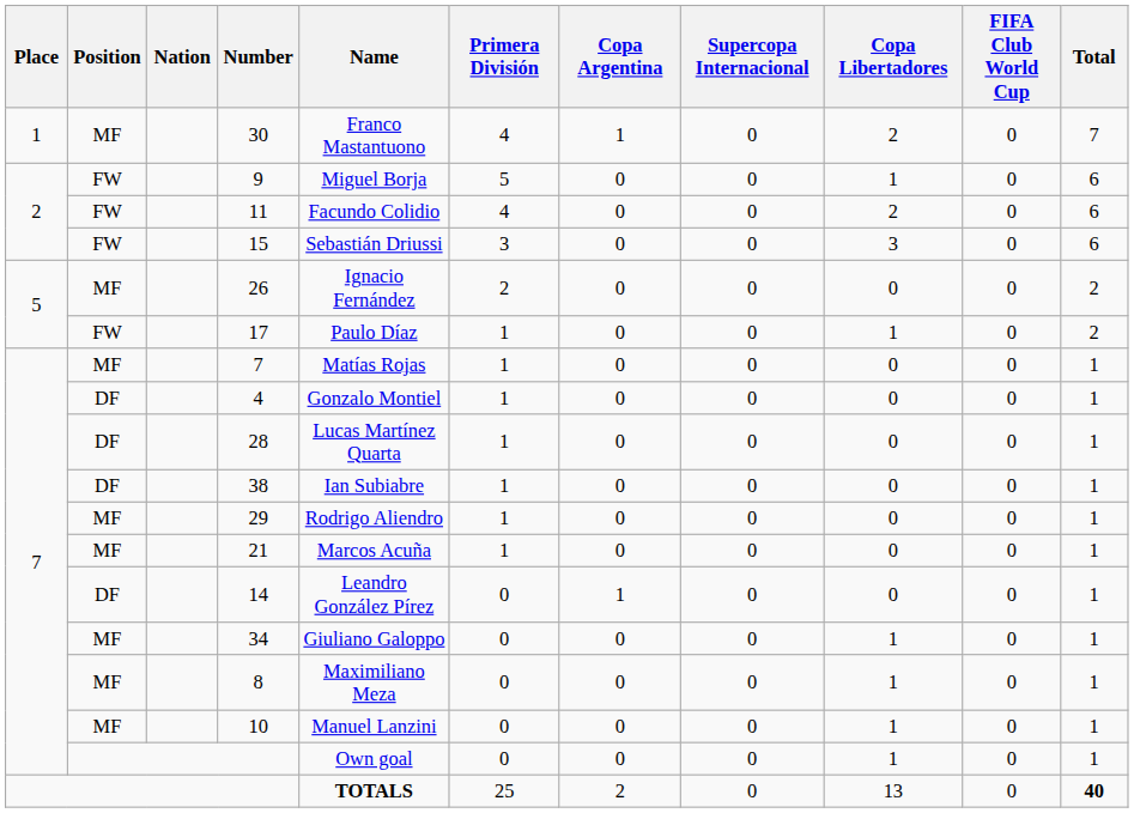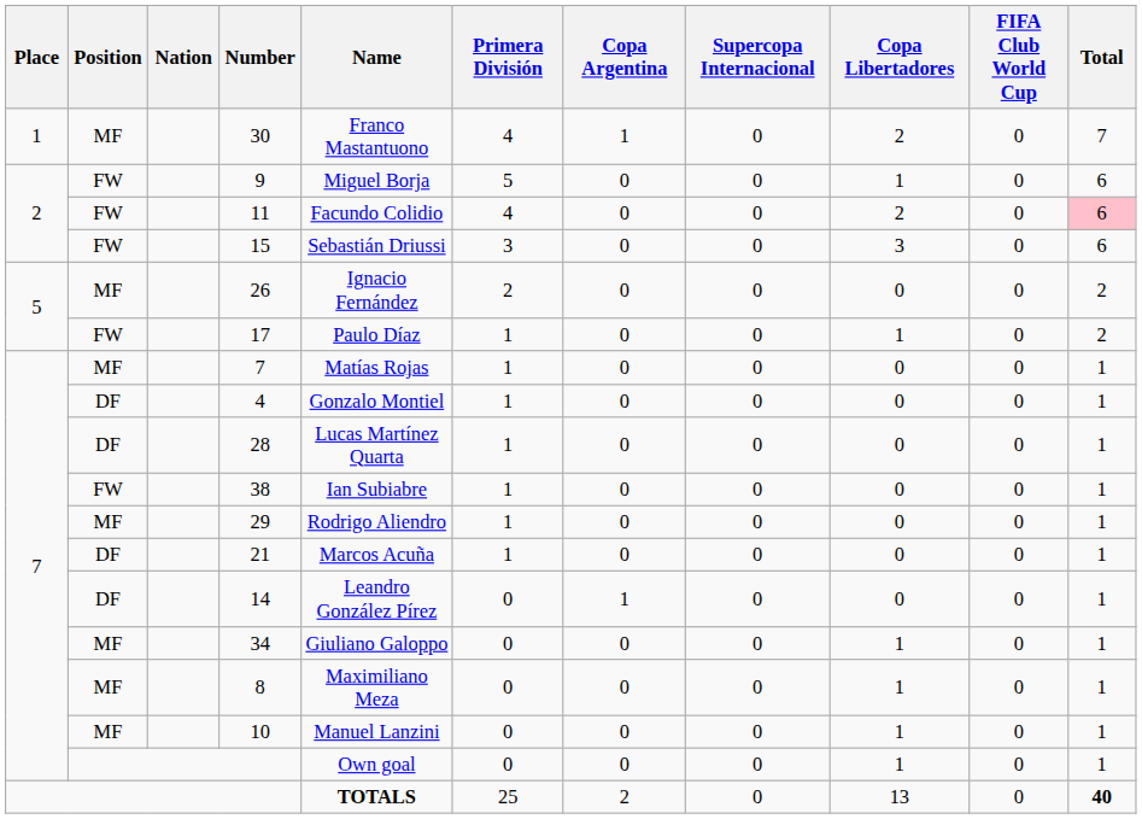 <table class="wikitable" style="font-size: 95%; text-align: center;">
 <tr>
 <th width=60>Place</th>
 <th width=60>Position</th>
 <th width=60>Nation</th>
 <th width=60>Number</th>
 <th width=200>Name</th>
 <th width=150><a href='#'>Primera División</a></th>
 <th width=150><a href='#'>Copa Argentina</a></th>
 <th width=150><a href='#'>Supercopa Internacional</a></th>
 <th width=150><a href='#'>Copa Libertadores</a></th>
 <th width=150><a href='#'>FIFA Club World Cup</a></th>
 <th width=80><strong>Total</strong></th>
 </tr>
 <tr>
 <td>1</td>
 <td>MF</td>
 <td></td>
 <td>30</td>
 <td><a href='#'>Franco Mastantuono</a></td>
 <td>4</td>
 <td>1</td>
 <td>0</td>
 <td>2</td>
 <td>0</td>
 <td>7</td>
 </tr>
 <tr>
 <td rowspan="3">2</td>
 <td>FW</td>
 <td></td>
 <td>9</td>
 <td><a href='#'>Miguel Borja</a></td>
 <td>5</td>
 <td>0</td>
 <td>0</td>
 <td>1</td>
 <td>0</td>
 <td>6</td>
 </tr>
 <tr>
 <td>FW</td>
 <td></td>
 <td>11</td>
 <td><a href='#'>Facundo Colidio</a></td>
 <td>4</td>
 <td>0</td>
 <td>0</td>
 <td>2</td>
 <td>0</td>
-<td>6</td>
+<td style="background: pink;">6</td>
 </tr>
 <tr>
 <td>FW</td>
 <td></td>
 <td>15</td>
 <td><a href='#'>Sebastián Driussi</a></td>
 <td>3</td>
 <td>0</td>
 <td>0</td>
 <td>3</td>
 <td>0</td>
 <td>6</td>
 </tr>
 <tr>
 <td rowspan="2">5</td>
 <td>MF</td>
 <td></td>
 <td>26</td>
 <td><a href='#'>Ignacio Fernández</a></td>
 <td>2</td>
 <td>0</td>
 <td>0</td>
 <td>0</td>
 <td>0</td>
 <td>2</td>
 </tr>
 <tr>
 <td>FW</td>
 <td></td>
 <td>17</td>
 <td><a href='#'>Paulo Díaz</a></td>
 <td>1</td>
 <td>0</td>
 <td>0</td>
 <td>1</td>
 <td>0</td>
 <td>2</td>
 </tr>
 <tr>
 <td rowspan="11">7</td>
 <td>MF</td>
 <td></td>
 <td>7</td>
 <td><a href='#'>Matías Rojas</a></td>
 <td>1</td>
 <td>0</td>
 <td>0</td>
 <td>0</td>
 <td>0</td>
 <td>1</td>
 </tr>
 <tr>
 <td>DF</td>
 <td></td>
 <td>4</td>
 <td><a href='#'>Gonzalo Montiel</a></td>
 <td>1</td>
 <td>0</td>
 <td>0</td>
 <td>0</td>
 <td>0</td>
 <td>1</td>
 </tr>
 <tr>
 <td>DF</td>
 <td></td>
 <td>28</td>
 <td><a href='#'>Lucas Martínez Quarta</a></td>
 <td>1</td>
 <td>0</td>
 <td>0</td>
 <td>0</td>
 <td>0</td>
 <td>1</td>
 </tr>
 <tr>
-<td>DF</td>
+<td>FW</td>
 <td></td>
 <td>38</td>
 <td><a href='#'>Ian Subiabre</a></td>
 <td>1</td>
 <td>0</td>
 <td>0</td>
 <td>0</td>
 <td>0</td>
 <td>1</td>
 </tr>
 <tr>
 <td>MF</td>
 <td></td>
 <td>29</td>
 <td><a href='#'>Rodrigo Aliendro</a></td>
 <td>1</td>
 <td>0</td>
 <td>0</td>
 <td>0</td>
 <td>0</td>
 <td>1</td>
 </tr>
 <tr>
-<td>MF</td>
+<td>DF</td>
 <td></td>
 <td>21</td>
 <td><a href='#'>Marcos Acuña</a></td>
 <td>1</td>
 <td>0</td>
 <td>0</td>
 <td>0</td>
 <td>0</td>
 <td>1</td>
 </tr>
 <tr>
 <td>DF</td>
 <td></td>
 <td>14</td>
 <td><a href='#'>Leandro González Pírez</a></td>
 <td>0</td>
 <td>1</td>
 <td>0</td>
 <td>0</td>
 <td>0</td>
 <td>1</td>
 </tr>
 <tr>
 <td>MF</td>
 <td></td>
 <td>34</td>
 <td><a href='#'>Giuliano Galoppo</a></td>
 <td>0</td>
 <td>0</td>
 <td>0</td>
 <td>1</td>
 <td>0</td>
 <td>1</td>
 </tr>
 <tr>
 <td>MF</td>
 <td></td>
 <td>8</td>
 <td><a href='#'>Maximiliano Meza</a></td>
 <td>0</td>
 <td>0</td>
 <td>0</td>
 <td>1</td>
 <td>0</td>
 <td>1</td>
 </tr>
 <tr>
 <td>MF</td>
 <td></td>
 <td>10</td>
 <td><a href='#'>Manuel Lanzini</a></td>
 <td>0</td>
 <td>0</td>
 <td>0</td>
 <td>1</td>
 <td>0</td>
 <td>1</td>
 </tr>
 <tr>
 <td colspan="3"></td>
 <td><a href='#'>Own goal</a></td>
 <td>0</td>
 <td>0</td>
 <td>0</td>
 <td>1</td>
 <td>0</td>
 <td>1</td>
 </tr>
 <tr>
 <td colspan="4"></td>
 <td><strong>TOTALS</strong></td>
 <td>25</td>
 <td>2</td>
 <td>0</td>
 <td>13</td>
 <td>0</td>
 <td><strong>40</strong></td>
 </tr>
 </table>
